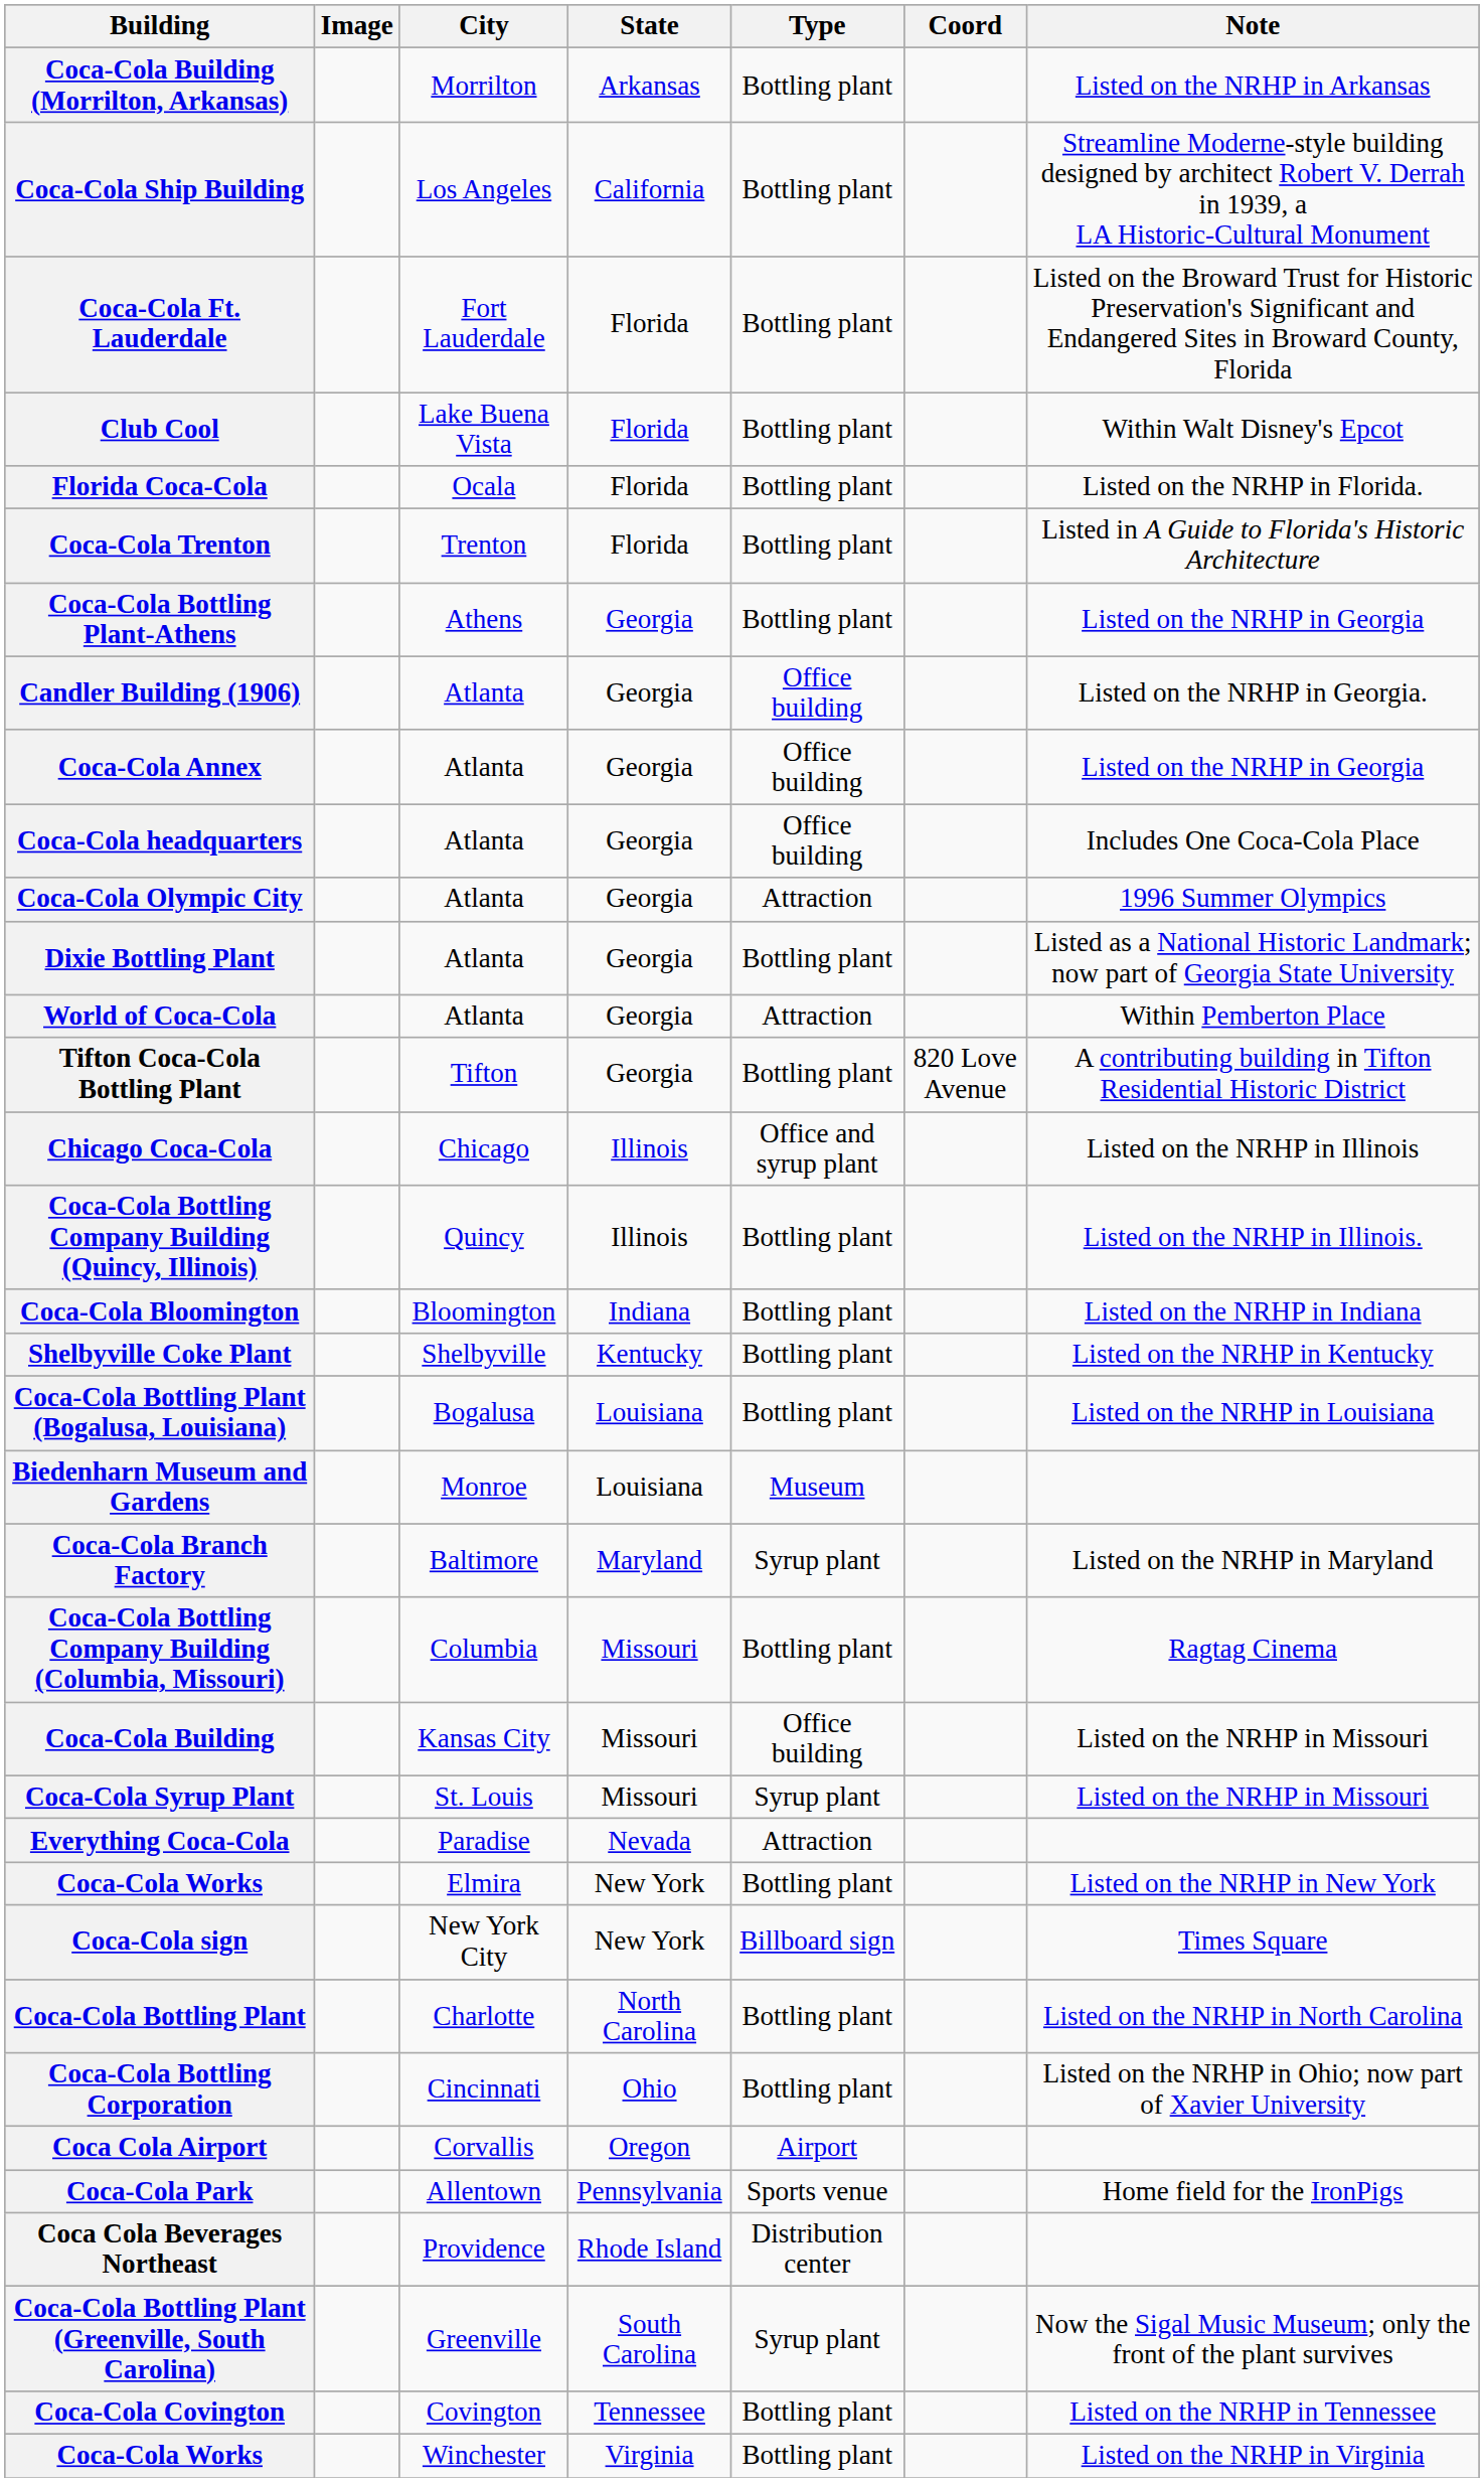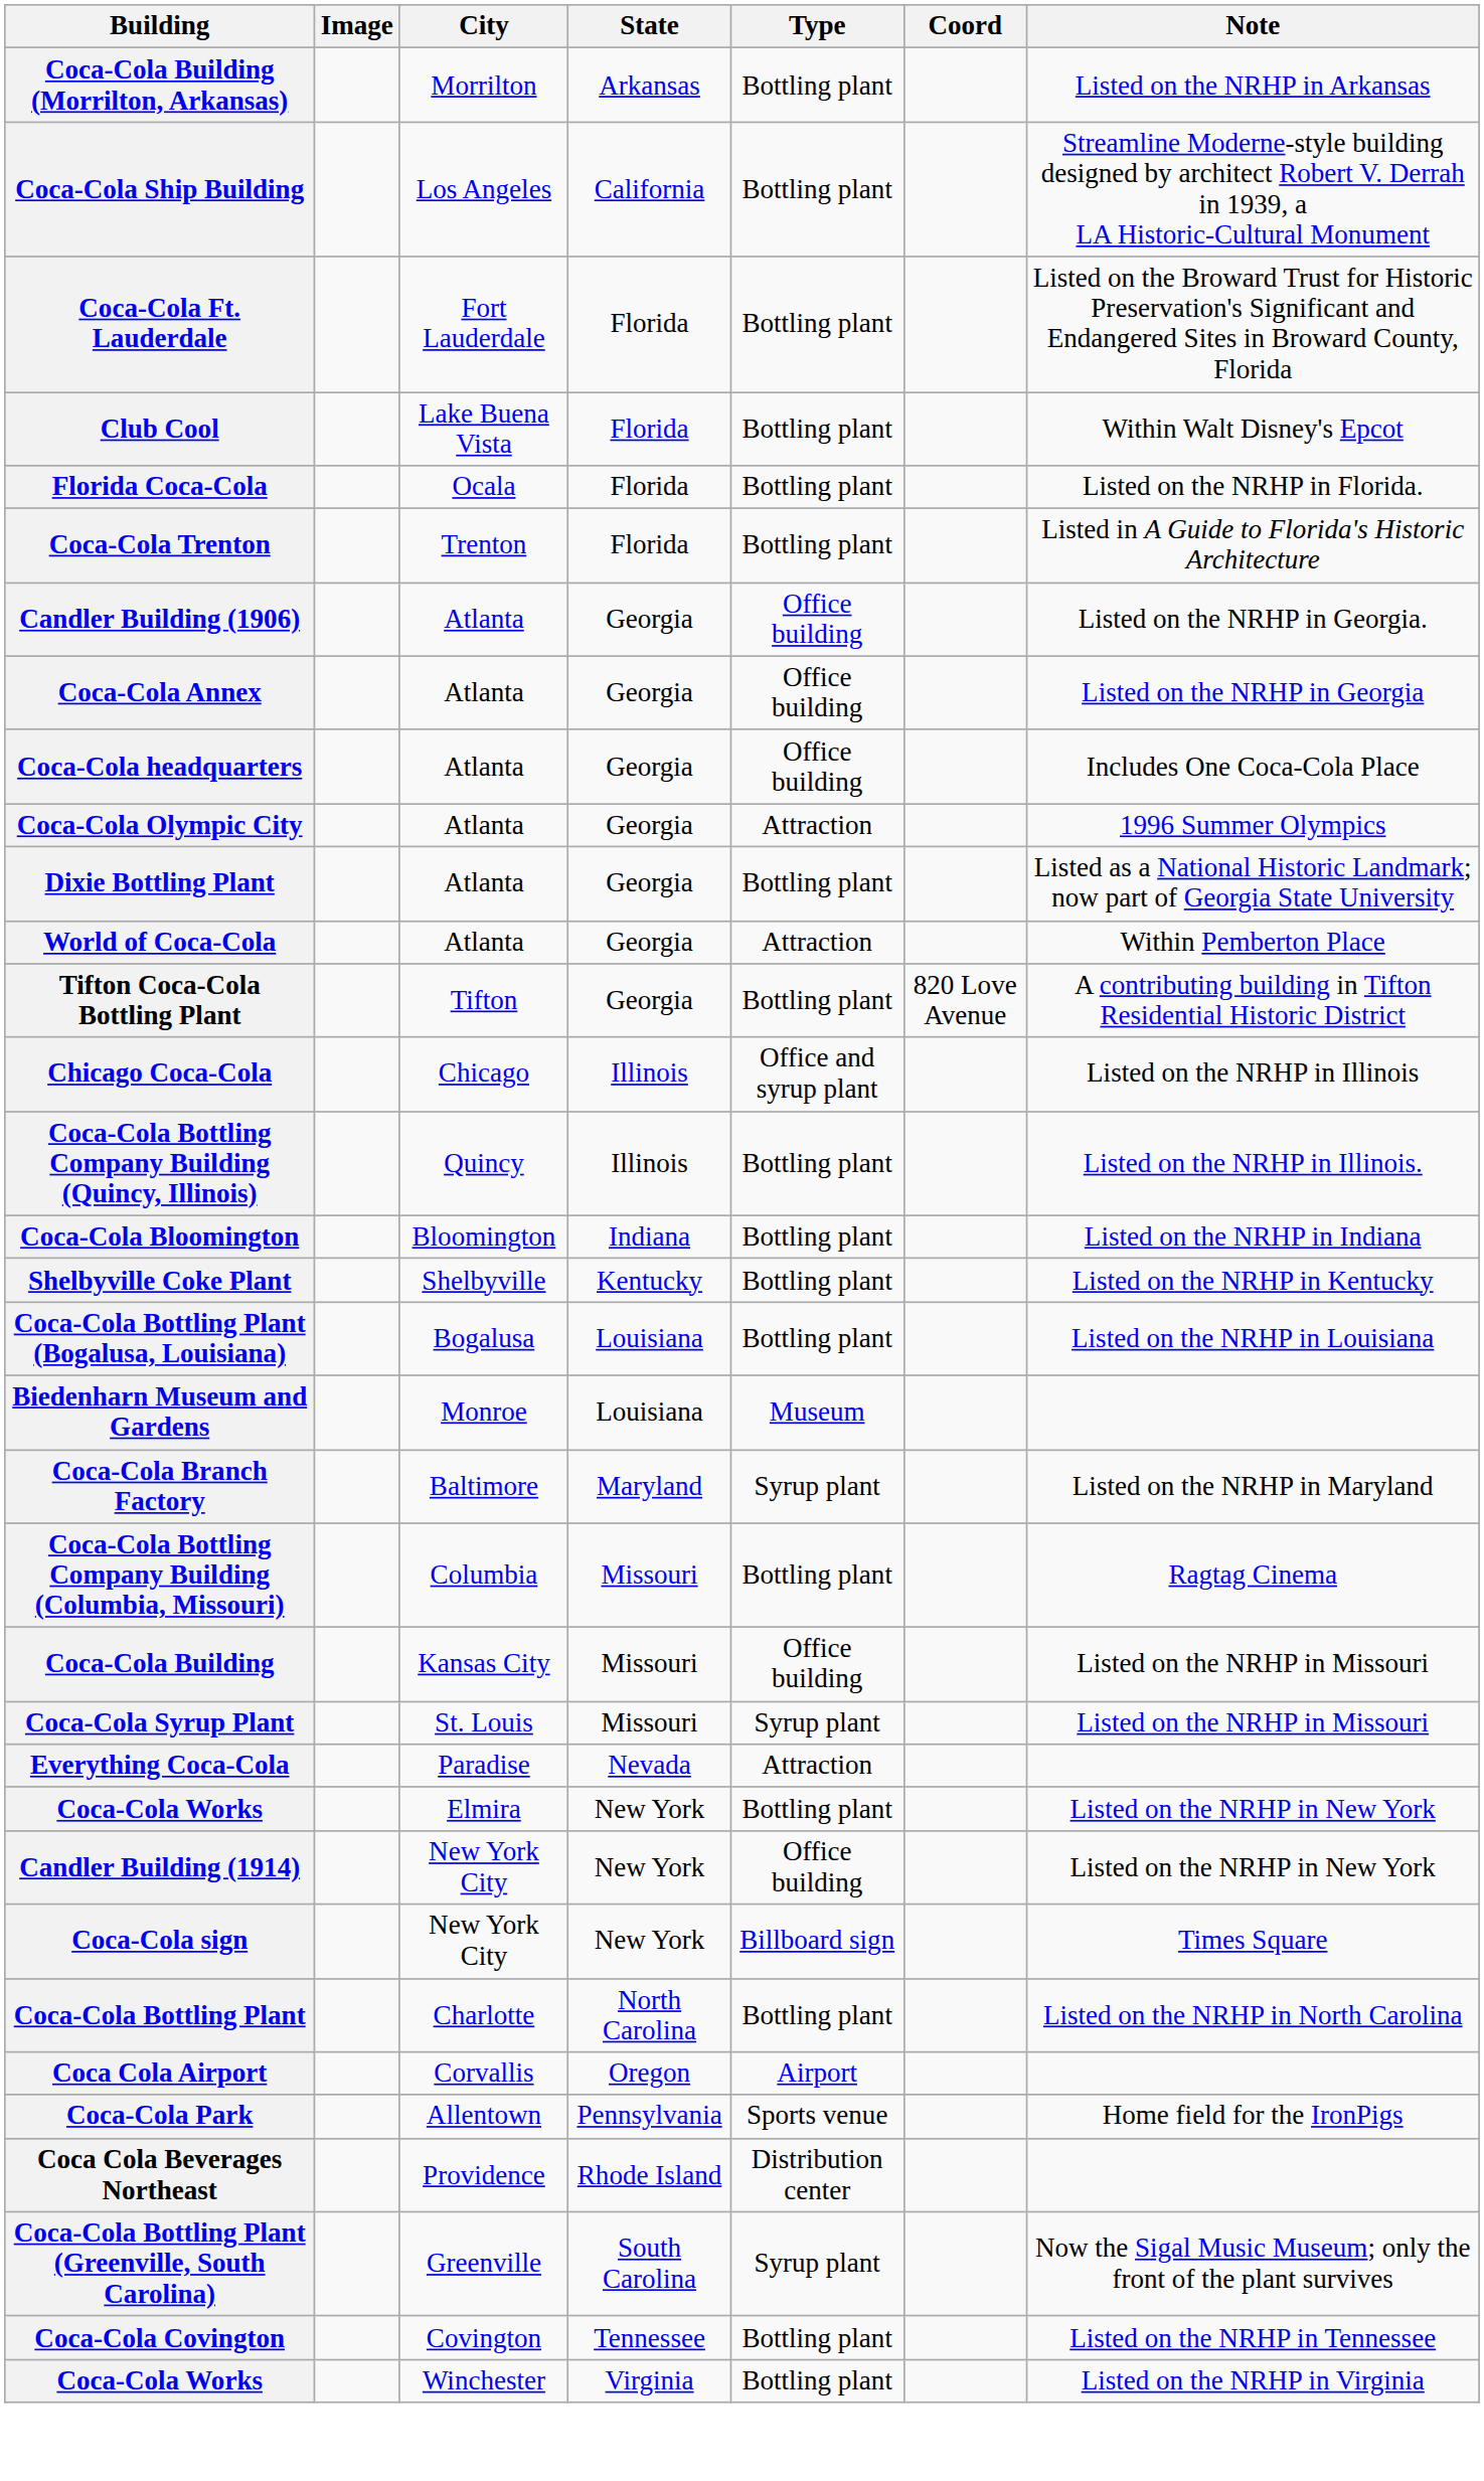 <table class="wikitable sortable" style="text-align:center;">
 <tr>
 <th scope="col">Building</th>
 <th scope="col" class="unsortable">Image</th>
 <th scope="col">City</th>
 <th scope="col">State</th>
 <th scope="col">Type</th>
 <th scope="col">Coord</th>
 <th scope="col" class="unsortable">Note</th>
 </tr>
 <tr>
 <th scope="row"><a href='#'>Coca-Cola Building (Morrilton, Arkansas)</a></th>
 <td></td>
 <td><a href='#'>Morrilton</a></td>
 <td><a href='#'>Arkansas</a></td>
 <td>Bottling plant</td>
 <td><small></small></td>
 <td><a href='#'>Listed on the NRHP in Arkansas</a></td>
 </tr>
 <tr>
 <th scope="row"><a href='#'>Coca-Cola Ship Building</a></th>
 <td></td>
 <td><a href='#'>Los Angeles</a></td>
 <td><a href='#'>California</a></td>
 <td>Bottling plant</td>
 <td><small></small></td>
 <td><a href='#'>Streamline Moderne</a>-style building designed by architect <a href='#'>Robert V. Derrah</a> in 1939, a<br><a href='#'>LA Historic-Cultural Monument</a></td>
 </tr>
 <tr>
 <th scope="row"><a href='#'>Coca-Cola Ft. Lauderdale</a></th>
 <td></td>
 <td><a href='#'>Fort Lauderdale</a></td>
 <td>Florida</td>
 <td>Bottling plant</td>
 <td></td>
 <td>Listed on the Broward Trust for Historic Preservation's Significant and Endangered Sites in Broward County, Florida</td>
 </tr>
 <tr>
 <th scope="row"><a href='#'>Club Cool</a></th>
 <td></td>
 <td><a href='#'>Lake Buena Vista</a></td>
 <td><a href='#'>Florida</a></td>
 <td>Bottling plant</td>
 <td></td>
 <td>Within Walt Disney's <a href='#'>Epcot</a></td>
 </tr>
 <tr>
 <th scope="row"><a href='#'>Florida Coca-Cola</a></th>
 <td></td>
 <td><a href='#'>Ocala</a></td>
 <td>Florida</td>
 <td>Bottling plant</td>
 <td><small></small></td>
 <td>Listed on the NRHP in Florida.</td>
 </tr>
 <tr>
 <th scope="row"><a href='#'>Coca-Cola Trenton</a></th>
 <td></td>
 <td><a href='#'>Trenton</a></td>
 <td>Florida</td>
 <td>Bottling plant</td>
 <td></td>
 <td>Listed in <em>A Guide to Florida's Historic Architecture</em></td>
-</tr>
-<tr>
-<th scope="row"><a href='#'>Coca-Cola Bottling Plant-Athens</a></th>
-<td></td>
-<td><a href='#'>Athens</a></td>
-<td><a href='#'>Georgia</a></td>
-<td>Bottling plant</td>
-<td><small></small></td>
-<td><a href='#'>Listed on the NRHP in Georgia</a></td>
 </tr>
 <tr>
 <th scope="row"><a href='#'>Candler Building (1906)</a></th>
 <td></td>
 <td><a href='#'>Atlanta</a></td>
 <td>Georgia</td>
 <td><a href='#'>Office building</a></td>
 <td><small></small></td>
 <td>Listed on the NRHP in Georgia.</td>
 </tr>
 <tr>
 <th scope="row"><a href='#'>Coca-Cola Annex</a></th>
 <td></td>
 <td>Atlanta</td>
 <td>Georgia</td>
 <td>Office building</td>
 <td><small></small></td>
 <td><a href='#'>Listed on the NRHP in Georgia</a></td>
 </tr>
 <tr>
 <th scope="row"><a href='#'>Coca-Cola headquarters</a></th>
 <td></td>
 <td>Atlanta</td>
 <td>Georgia</td>
 <td>Office building</td>
 <td></td>
 <td>Includes One Coca-Cola Place</td>
 </tr>
 <tr>
 <th scope="row"><a href='#'>Coca-Cola Olympic City</a></th>
 <td></td>
 <td>Atlanta</td>
 <td>Georgia</td>
 <td>Attraction</td>
 <td></td>
 <td><a href='#'>1996 Summer Olympics</a></td>
 </tr>
 <tr>
 <th scope="row"><a href='#'>Dixie Bottling Plant</a></th>
 <td></td>
 <td>Atlanta</td>
 <td>Georgia</td>
 <td>Bottling plant</td>
 <td><small></small></td>
 <td>Listed as a <a href='#'>National Historic Landmark</a>; now part of <a href='#'>Georgia State University</a></td>
 </tr>
 <tr>
 <th scope="row"><a href='#'>World of Coca-Cola</a></th>
 <td></td>
 <td>Atlanta</td>
 <td>Georgia</td>
 <td>Attraction</td>
 <td><small></small></td>
 <td>Within <a href='#'>Pemberton Place</a></td>
 </tr>
 <tr>
 <th scope="row">Tifton Coca-Cola Bottling Plant</th>
 <td></td>
 <td><a href='#'>Tifton</a></td>
 <td>Georgia</td>
 <td>Bottling plant</td>
 <td>820 Love Avenue<br><small></small></td>
 <td>A <a href='#'>contributing building</a> in <a href='#'>Tifton Residential Historic District</a></td>
 </tr>
 <tr>
 <th scope="row"><a href='#'>Chicago Coca-Cola</a></th>
 <td></td>
 <td><a href='#'>Chicago</a></td>
 <td><a href='#'>Illinois</a></td>
 <td>Office and syrup plant</td>
 <td><small></small></td>
 <td>Listed on the NRHP in Illinois</td>
 </tr>
 <tr>
 <th scope="row"><a href='#'>Coca-Cola Bottling Company Building (Quincy, Illinois)</a></th>
 <td></td>
 <td><a href='#'>Quincy</a></td>
 <td>Illinois</td>
 <td>Bottling plant</td>
 <td><small></small></td>
 <td><a href='#'>Listed on the NRHP in Illinois.</a></td>
 </tr>
 <tr>
 <th scope="row"><a href='#'>Coca-Cola Bloomington</a></th>
 <td></td>
 <td><a href='#'>Bloomington</a></td>
 <td><a href='#'>Indiana</a></td>
 <td>Bottling plant</td>
 <td><small></small></td>
 <td><a href='#'>Listed on the NRHP in Indiana</a></td>
 </tr>
 <tr>
 <th scope="row"><a href='#'>Shelbyville Coke Plant</a></th>
 <td></td>
 <td><a href='#'>Shelbyville</a></td>
 <td><a href='#'>Kentucky</a></td>
 <td>Bottling plant</td>
 <td><small></small></td>
 <td><a href='#'>Listed on the NRHP in Kentucky</a></td>
 </tr>
 <tr>
 <th scope="row"><a href='#'>Coca-Cola Bottling Plant (Bogalusa, Louisiana)</a></th>
 <td></td>
 <td><a href='#'>Bogalusa</a></td>
 <td><a href='#'>Louisiana</a></td>
 <td>Bottling plant</td>
 <td><small></small></td>
 <td><a href='#'>Listed on the NRHP in Louisiana</a></td>
 </tr>
 <tr>
 <th scope="row"><a href='#'>Biedenharn Museum and Gardens</a></th>
 <td></td>
 <td><a href='#'>Monroe</a></td>
 <td>Louisiana</td>
 <td><a href='#'>Museum</a></td>
 <td><small></small></td>
 <td></td>
 </tr>
 <tr>
 <th scope="row"><a href='#'>Coca-Cola Branch Factory</a></th>
 <td></td>
 <td><a href='#'>Baltimore</a></td>
 <td><a href='#'>Maryland</a></td>
 <td>Syrup plant</td>
 <td><small></small></td>
 <td>Listed on the NRHP in Maryland</td>
 </tr>
 <tr>
 <th scope="row"><a href='#'>Coca-Cola Bottling Company Building (Columbia, Missouri)</a></th>
 <td></td>
 <td><a href='#'>Columbia</a></td>
 <td><a href='#'>Missouri</a></td>
 <td>Bottling plant</td>
 <td><small></small></td>
 <td><a href='#'>Ragtag Cinema</a></td>
 </tr>
 <tr>
 <th scope="row"><a href='#'>Coca-Cola Building</a></th>
 <td></td>
 <td><a href='#'>Kansas City</a></td>
 <td>Missouri</td>
 <td>Office building</td>
 <td><small></small></td>
 <td>Listed on the NRHP in Missouri</td>
 </tr>
 <tr>
 <th scope="row"><a href='#'>Coca-Cola Syrup Plant</a></th>
 <td></td>
 <td><a href='#'>St. Louis</a></td>
 <td>Missouri</td>
 <td>Syrup plant</td>
 <td><small></small></td>
 <td><a href='#'>Listed on the NRHP in Missouri</a></td>
 </tr>
 <tr>
 <th scope="row"><a href='#'>Everything Coca-Cola</a></th>
 <td></td>
 <td><a href='#'>Paradise</a></td>
 <td><a href='#'>Nevada</a></td>
 <td>Attraction</td>
 <td></td>
 <td></td>
 </tr>
 <tr>
 <th scope="row"><a href='#'>Coca-Cola Works</a></th>
 <td></td>
 <td><a href='#'>Elmira</a></td>
 <td>New York</td>
 <td>Bottling plant</td>
 <td><small></small></td>
 <td><a href='#'>Listed on the NRHP in New York</a></td>
 </tr>
 <tr>
+<th scope="row"><a href='#'>Candler Building (1914)</a></th>
+<td></td>
+<td><a href='#'>New York City</a></td>
+<td>New York</td>
+<td>Office building</td>
+<td><small></small></td>
+<td>Listed on the NRHP in New York</td>
+</tr>
+<tr>
 <th scope="row"><a href='#'>Coca-Cola sign</a></th>
 <td></td>
 <td>New York City</td>
 <td>New York</td>
 <td><a href='#'>Billboard sign</a></td>
 <td></td>
 <td><a href='#'>Times Square</a></td>
 </tr>
 <tr>
 <th scope="row"><a href='#'>Coca-Cola Bottling Plant</a></th>
 <td></td>
 <td><a href='#'>Charlotte</a></td>
 <td><a href='#'>North Carolina</a></td>
 <td>Bottling plant</td>
 <td><small></small></td>
 <td><a href='#'>Listed on the NRHP in North Carolina</a></td>
-</tr>
-<tr>
-<th scope="row"><a href='#'>Coca-Cola Bottling Corporation</a></th>
-<td></td>
-<td><a href='#'>Cincinnati</a></td>
-<td><a href='#'>Ohio</a></td>
-<td>Bottling plant</td>
-<td><small></small></td>
-<td>Listed on the NRHP in Ohio; now part of <a href='#'>Xavier University</a></td>
 </tr>
 <tr>
 <th scope="row"><a href='#'>Coca Cola Airport</a></th>
 <td></td>
 <td><a href='#'>Corvallis</a></td>
 <td><a href='#'>Oregon</a></td>
 <td><a href='#'>Airport</a></td>
 <td><small></small></td>
 <td></td>
 </tr>
 <tr>
 <th scope="row"><a href='#'>Coca-Cola Park</a></th>
 <td></td>
 <td><a href='#'>Allentown</a></td>
 <td><a href='#'>Pennsylvania</a></td>
 <td>Sports venue</td>
 <td><small></small></td>
 <td>Home field for the <a href='#'>IronPigs</a></td>
 </tr>
 <tr>
 <th scope="row">Coca Cola Beverages Northeast</th>
 <td></td>
 <td><a href='#'>Providence</a></td>
 <td><a href='#'>Rhode Island</a></td>
 <td>Distribution center</td>
 <td><small></small></td>
 <td></td>
 </tr>
 <tr>
 <th scope="row"><a href='#'>Coca-Cola Bottling Plant (Greenville, South Carolina)</a></th>
 <td></td>
 <td><a href='#'>Greenville</a></td>
 <td><a href='#'>South Carolina</a></td>
 <td>Syrup plant</td>
 <td><small></small></td>
 <td>Now the <a href='#'>Sigal Music Museum</a>; only the front of the plant survives</td>
 </tr>
 <tr>
 <th scope="row"><a href='#'>Coca-Cola Covington</a></th>
 <td></td>
 <td><a href='#'>Covington</a></td>
 <td><a href='#'>Tennessee</a></td>
 <td>Bottling plant</td>
 <td><small></small></td>
 <td><a href='#'>Listed on the NRHP in Tennessee</a></td>
 </tr>
 <tr>
 <th scope="row"><a href='#'>Coca-Cola Works</a></th>
 <td></td>
 <td><a href='#'>Winchester</a></td>
 <td><a href='#'>Virginia</a></td>
 <td>Bottling plant</td>
 <td><small></small></td>
 <td><a href='#'>Listed on the NRHP in Virginia</a></td>
 </tr>
 </table>
